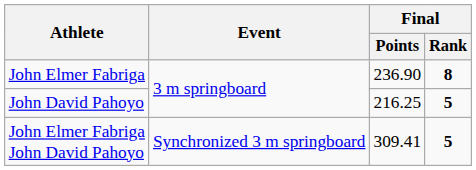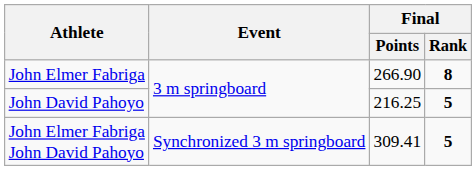 <table class=wikitable style="font-size:90%">
 <tr>
 <th rowspan="2">Athlete</th>
 <th rowspan="2">Event</th>
 <th colspan="2">Final</th>
 </tr>
 <tr style="font-size:95%">
 <th>Points</th>
 <th>Rank</th>
 </tr>
 <tr align=center>
 <td align=left><a href='#'>John Elmer Fabriga</a></td>
 <td align=left rowspan=2><a href='#'>3 m springboard</a></td>
-<td>236.90</td>
+<td>266.90</td>
 <td><strong>8</strong></td>
 </tr>
 <tr align=center>
 <td align=left><a href='#'>John David Pahoyo</a></td>
 <td>216.25</td>
 <td><strong>5</strong></td>
 </tr>
 <tr align=center>
 <td align=left><a href='#'>John Elmer Fabriga</a><br><a href='#'>John David Pahoyo</a></td>
 <td align=left><a href='#'>Synchronized 3 m springboard</a></td>
 <td>309.41</td>
 <td><strong>5</strong></td>
 </tr>
 </table>
